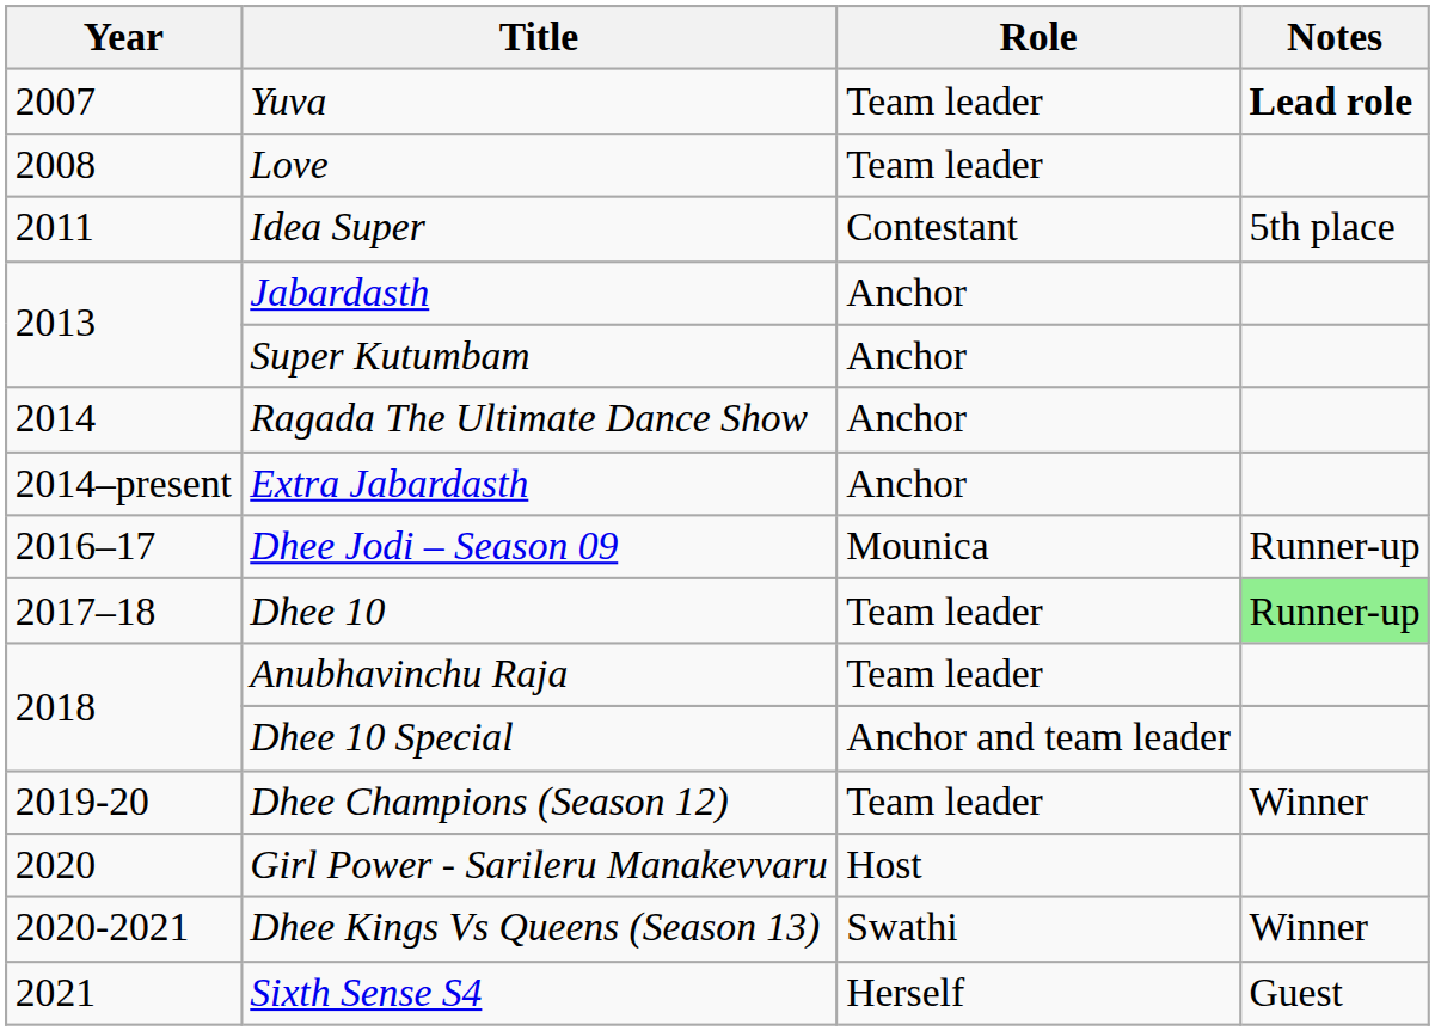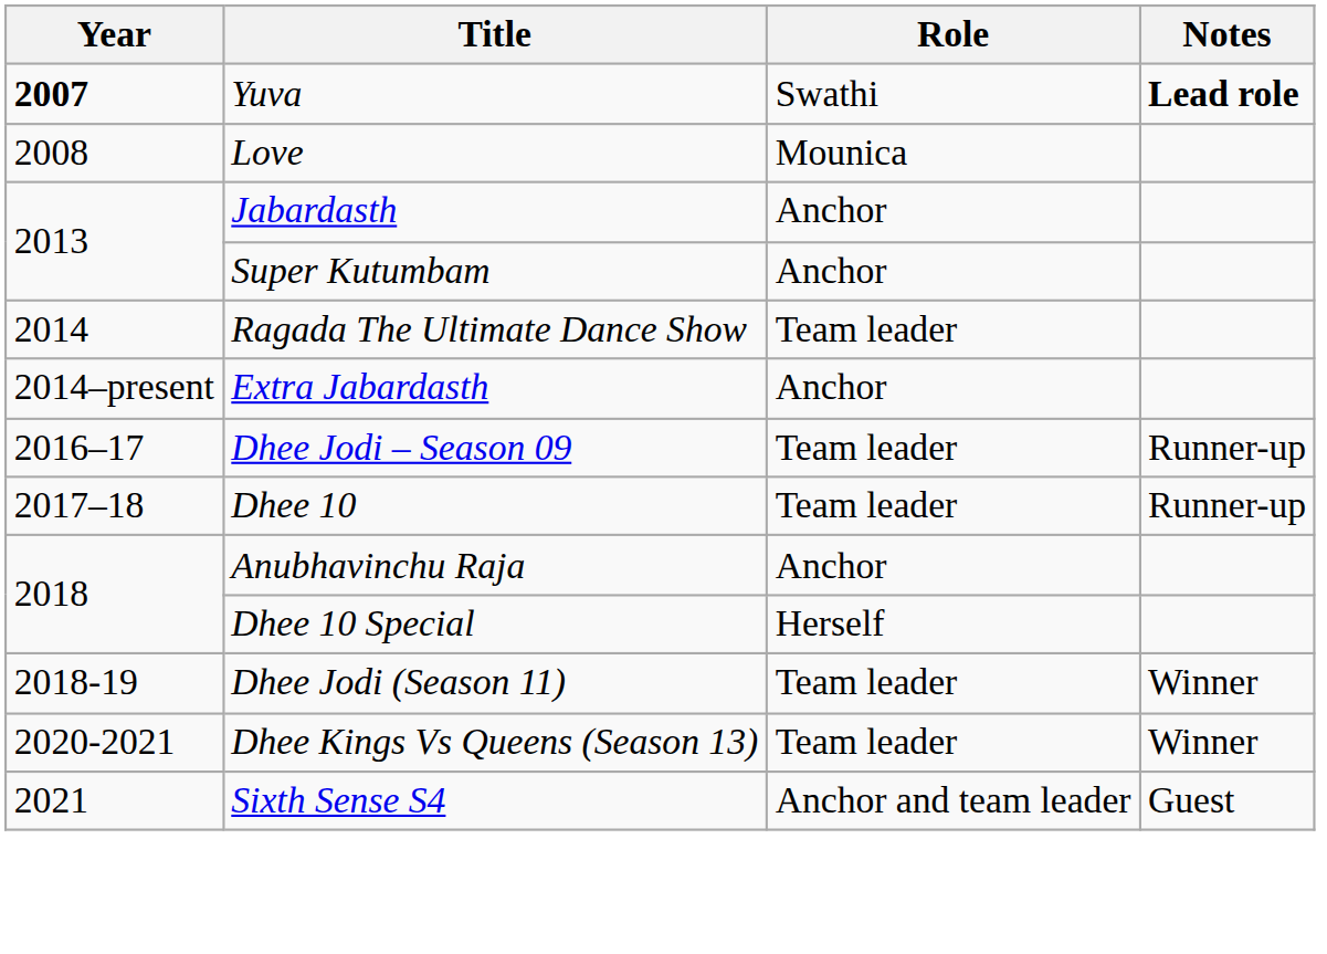 <table class="wikitable">
 <tr>
 <th>Year</th>
 <th>Title</th>
 <th>Role</th>
 <th>Notes</th>
 </tr>
 <tr>
-<td>2007</td>
+<td><strong>2007</strong></td>
 <td><em>Yuva</em></td>
-<td>Team leader</td>
+<td>Swathi</td>
 <td><strong>Lead role</strong></td>
 </tr>
 <tr>
 <td>2008</td>
 <td><em>Love</em></td>
-<td>Team leader</td>
+<td>Mounica</td>
 <td></td>
-</tr>
-<tr>
-<td>2011</td>
-<td><em>Idea Super</em></td>
-<td>Contestant</td>
-<td>5th place</td>
 </tr>
 <tr>
 <td rowspan="2">2013</td>
 <td><em><a href='#'>Jabardasth</a></em></td>
 <td>Anchor</td>
 <td></td>
 </tr>
 <tr>
 <td><em>Super Kutumbam</em></td>
 <td>Anchor</td>
 <td></td>
 </tr>
 <tr>
 <td>2014</td>
 <td><em>Ragada The Ultimate Dance Show</em></td>
-<td>Anchor</td>
+<td>Team leader</td>
 <td></td>
 </tr>
 <tr>
 <td>2014–present</td>
 <td><em><a href='#'>Extra Jabardasth</a></em></td>
 <td>Anchor</td>
 <td></td>
 </tr>
 <tr>
 <td>2016–17</td>
 <td><em><a href='#'>Dhee Jodi – Season 09</a></em></td>
-<td>Mounica</td>
+<td>Team leader</td>
 <td>Runner-up</td>
 </tr>
 <tr>
 <td>2017–18</td>
 <td><em>Dhee 10</em></td>
 <td>Team leader</td>
-<td style="background: lightgreen;">Runner-up</td>
+<td>Runner-up</td>
 </tr>
 <tr>
 <td rowspan="2">2018</td>
 <td><em>Anubhavinchu Raja</em></td>
-<td>Team leader</td>
+<td>Anchor</td>
 <td></td>
 </tr>
 <tr>
 <td><em>Dhee 10 Special</em></td>
-<td>Anchor and team leader</td>
+<td>Herself</td>
 <td></td>
 </tr>
 <tr>
-<td>2019-20</td>
-<td><em>Dhee Champions (Season 12)</em></td>
+<td>2018-19</td>
+<td><em>Dhee Jodi (Season 11)</em></td>
 <td>Team leader</td>
 <td>Winner</td>
 </tr>
 <tr>
-<td>2020</td>
-<td><em>Girl Power - Sarileru Manakevvaru </em></td>
-<td>Host</td>
-<td></td>
-</tr>
-<tr>
 <td>2020-2021</td>
 <td><em>Dhee Kings Vs Queens (Season 13)</em></td>
-<td>Swathi</td>
+<td>Team leader</td>
 <td>Winner</td>
 </tr>
 <tr>
 <td>2021</td>
 <td><a href='#'><em>Sixth Sense S4</em></a></td>
-<td>Herself</td>
+<td>Anchor and team leader</td>
 <td>Guest</td>
 </tr>
 </table>
